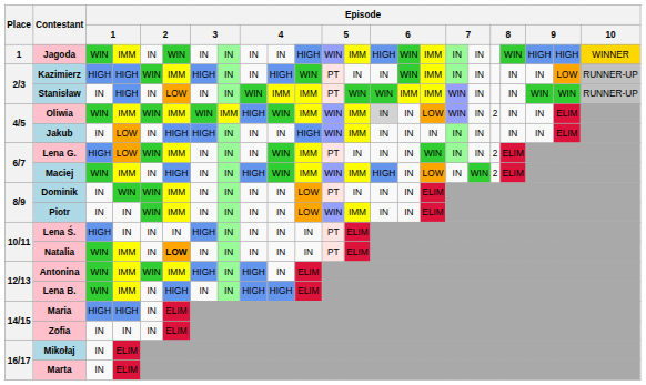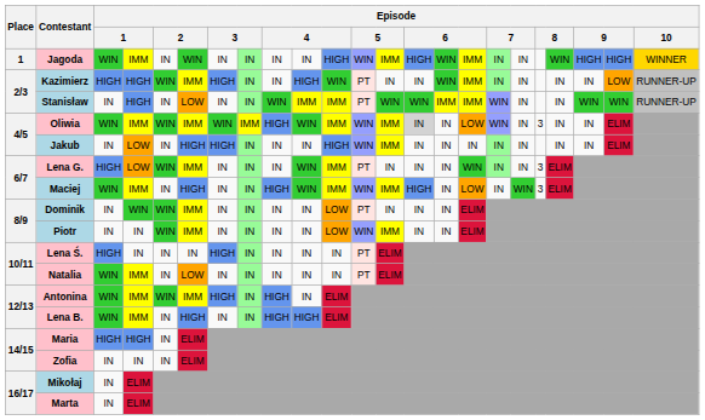 <table class="wikitable" style="text-align: center; font-size: 9pt; line-height:20px;">
 <tr>
 <th rowspan="2">Place</th>
 <th rowspan="2">Contestant</th>
 <th colspan="21">Episode</th>
 </tr>
 <tr>
 <th colspan="2">1</th>
 <th colspan="2">2</th>
 <th colspan="2">3</th>
 <th colspan="3">4</th>
 <th colspan="2">5</th>
 <th colspan="3">6</th>
 <th colspan="2">7</th>
 <th colspan="2">8</th>
 <th colspan="2">9</th>
 <th>10</th>
 </tr>
 <tr>
 <th>1</th>
 <th style="background:pink">Jagoda</th>
 <td bgcolor=limegreen>WIN</td>
 <td bgcolor=yellow>IMM</td>
 <td>IN</td>
 <td bgcolor=limegreen>WIN</td>
 <td>IN</td>
 <td bgcolor=palegreen>IN</td>
 <td>IN</td>
 <td>IN</td>
 <td bgcolor=cornflowerblue>HIGH</td>
 <td bgcolor=#959FFD>WIN</td>
 <td bgcolor=yellow>IMM</td>
 <td bgcolor=cornflowerblue>HIGH</td>
 <td bgcolor=limegreen>WIN</td>
 <td bgcolor=yellow>IMM</td>
 <td bgcolor=palegreen>IN</td>
 <td>IN</td>
 <td></td>
 <td bgcolor=limegreen>WIN</td>
 <td bgcolor=cornflowerblue>HIGH</td>
 <td bgcolor=cornflowerblue>HIGH</td>
 <td bgcolor=gold>WINNER</td>
 </tr>
 <tr>
 <th rowspan=2>2/3</th>
 <th style="background:lightblue">Kazimierz</th>
 <td bgcolor=cornflowerblue>HIGH</td>
 <td bgcolor=cornflowerblue>HIGH</td>
 <td bgcolor=limegreen>WIN</td>
 <td bgcolor=yellow>IMM</td>
 <td bgcolor=cornflowerblue>HIGH</td>
 <td bgcolor=palegreen>IN</td>
 <td>IN</td>
 <td bgcolor=cornflowerblue>HIGH</td>
 <td bgcolor=limegreen>WIN</td>
 <td bgcolor=mistyrose>PT</td>
 <td>IN</td>
 <td>IN</td>
 <td bgcolor=limegreen>WIN</td>
 <td bgcolor=yellow>IMM</td>
 <td bgcolor=palegreen>IN</td>
 <td>IN</td>
 <td></td>
 <td>IN</td>
 <td>IN</td>
 <td bgcolor=orange>LOW</td>
 <td bgcolor=silver>RUNNER-UP</td>
 </tr>
 <tr>
 <th style="background:lightblue">Stanisław</th>
 <td>IN</td>
 <td bgcolor=cornflowerblue>HIGH</td>
 <td>IN</td>
 <td bgcolor=orange>LOW</td>
 <td>IN</td>
 <td bgcolor=palegreen>IN</td>
 <td bgcolor=limegreen>WIN</td>
 <td bgcolor=yellow>IMM</td>
 <td bgcolor=yellow>IMM</td>
 <td bgcolor=mistyrose>PT</td>
 <td bgcolor=limegreen>WIN</td>
 <td bgcolor=limegreen>WIN</td>
 <td bgcolor=yellow>IMM</td>
 <td bgcolor=yellow>IMM</td>
 <td bgcolor=#959FFD>WIN</td>
 <td>IN</td>
 <td></td>
 <td>IN</td>
 <td bgcolor=limegreen>WIN</td>
 <td bgcolor=limegreen>WIN</td>
 <td bgcolor=silver>RUNNER-UP</td>
 </tr>
 <tr>
 <th rowspan=2>4/5</th>
 <th style="background:pink">Oliwia</th>
 <td bgcolor=limegreen>WIN</td>
 <td bgcolor=yellow>IMM</td>
 <td bgcolor=limegreen>WIN</td>
 <td bgcolor=yellow>IMM</td>
 <td bgcolor=limegreen>WIN</td>
 <td bgcolor=yellow>IMM</td>
 <td bgcolor=cornflowerblue>HIGH</td>
 <td bgcolor=limegreen>WIN</td>
 <td bgcolor=yellow>IMM</td>
 <td bgcolor=#959FFD>WIN</td>
 <td bgcolor=yellow>IMM</td>
 <td style="background: lightgrey;">IN</td>
 <td>IN</td>
 <td bgcolor=orange>LOW</td>
 <td bgcolor=#959FFD>WIN</td>
 <td>IN</td>
-<td>2</td>
+<td>3</td>
 <td>IN</td>
 <td>IN</td>
 <td bgcolor=crimson>ELIM</td>
 <td bgcolor="darkgrey"></td>
 </tr>
 <tr>
 <th style="background:lightblue">Jakub</th>
 <td>IN</td>
 <td bgcolor=orange>LOW</td>
 <td>IN</td>
 <td bgcolor=cornflowerblue>HIGH</td>
 <td bgcolor=cornflowerblue>HIGH</td>
 <td bgcolor=palegreen>IN</td>
 <td>IN</td>
 <td>IN</td>
 <td bgcolor=cornflowerblue>HIGH</td>
 <td bgcolor=#959FFD>WIN</td>
 <td bgcolor=yellow>IMM</td>
 <td>IN</td>
 <td>IN</td>
 <td>IN</td>
 <td bgcolor=palegreen>IN</td>
 <td>IN</td>
 <td></td>
 <td>IN</td>
 <td>IN</td>
 <td bgcolor=crimson>ELIM</td>
 <td bgcolor="darkgrey"></td>
 </tr>
 <tr>
 <th rowspan=2>6/7</th>
 <th style="background:pink">Lena G.</th>
 <td bgcolor=cornflowerblue>HIGH</td>
 <td bgcolor=orange>LOW</td>
 <td bgcolor=limegreen>WIN</td>
 <td bgcolor=yellow>IMM</td>
 <td>IN</td>
 <td bgcolor=palegreen>IN</td>
 <td>IN</td>
 <td bgcolor=limegreen>WIN</td>
 <td bgcolor=yellow>IMM</td>
 <td bgcolor=mistyrose>PT</td>
 <td>IN</td>
 <td>IN</td>
 <td>IN</td>
 <td bgcolor=limegreen>WIN</td>
 <td bgcolor=palegreen>IN</td>
 <td>IN</td>
-<td>2</td>
+<td>3</td>
 <td bgcolor=crimson>ELIM</td>
 <td colspan="3" bgcolor="darkgrey"></td>
 </tr>
 <tr>
 <th style="background:lightblue">Maciej</th>
 <td bgcolor=limegreen>WIN</td>
 <td bgcolor=yellow>IMM</td>
 <td>IN</td>
 <td bgcolor=cornflowerblue>HIGH</td>
 <td>IN</td>
 <td bgcolor=palegreen>IN</td>
 <td bgcolor=cornflowerblue>HIGH</td>
 <td bgcolor=limegreen>WIN</td>
 <td bgcolor=yellow>IMM</td>
 <td bgcolor=#959FFD>WIN</td>
 <td bgcolor=yellow>IMM</td>
 <td bgcolor=cornflowerblue>HIGH</td>
 <td>IN</td>
 <td bgcolor=orange>LOW</td>
 <td>IN</td>
 <td bgcolor=limegreen>WIN</td>
-<td>2</td>
+<td>3</td>
 <td bgcolor=crimson>ELIM</td>
 <td colspan="3" bgcolor="darkgrey"></td>
 </tr>
 <tr>
 <th rowspan=2>8/9</th>
 <th style="background:lightblue">Dominik</th>
 <td>IN</td>
 <td bgcolor=limegreen>WIN</td>
 <td bgcolor=limegreen>WIN</td>
 <td bgcolor=yellow>IMM</td>
 <td>IN</td>
 <td bgcolor=palegreen>IN</td>
 <td>IN</td>
 <td>IN</td>
 <td bgcolor=orange>LOW</td>
 <td bgcolor=mistyrose>PT</td>
 <td>IN</td>
 <td>IN</td>
 <td>IN</td>
 <td bgcolor=crimson>ELIM</td>
 <td colspan="7" bgcolor="darkgrey"></td>
 </tr>
 <tr>
 <th style="background:lightblue">Piotr</th>
 <td>IN</td>
 <td>IN</td>
 <td bgcolor=limegreen>WIN</td>
 <td bgcolor=yellow>IMM</td>
 <td>IN</td>
 <td bgcolor=palegreen>IN</td>
 <td>IN</td>
 <td>IN</td>
 <td bgcolor=orange>LOW</td>
 <td bgcolor=#959FFD>WIN</td>
 <td bgcolor=yellow>IMM</td>
 <td>IN</td>
 <td>IN</td>
 <td bgcolor=crimson>ELIM</td>
 <td colspan="7" bgcolor="darkgrey"></td>
 </tr>
 <tr>
 <th rowspan=2>10/11</th>
 <th style="background:pink">Lena Ś.</th>
 <td bgcolor=cornflowerblue>HIGH</td>
 <td>IN</td>
 <td>IN</td>
 <td>IN</td>
 <td bgcolor=cornflowerblue>HIGH</td>
 <td bgcolor=palegreen>IN</td>
 <td>IN</td>
 <td>IN</td>
 <td>IN</td>
 <td bgcolor=mistyrose>PT</td>
 <td bgcolor=crimson>ELIM</td>
 <td colspan="10" bgcolor="darkgrey"></td>
 </tr>
 <tr>
 <th style="background:pink">Natalia</th>
 <td bgcolor=limegreen>WIN</td>
 <td bgcolor=yellow>IMM</td>
 <td>IN</td>
-<td bgcolor=orange><strong>LOW</strong></td>
+<td bgcolor=orange>LOW</td>
 <td>IN</td>
 <td bgcolor=palegreen>IN</td>
 <td>IN</td>
 <td>IN</td>
 <td>IN</td>
 <td bgcolor=mistyrose>PT</td>
 <td bgcolor=crimson>ELIM</td>
 <td colspan="10" bgcolor="darkgrey"></td>
 </tr>
 <tr>
 <th rowspan=2>12/13</th>
 <th style="background:pink">Antonina</th>
 <td bgcolor=limegreen>WIN</td>
 <td bgcolor=yellow>IMM</td>
 <td bgcolor=limegreen>WIN</td>
 <td bgcolor=yellow>IMM</td>
 <td bgcolor=cornflowerblue>HIGH</td>
 <td bgcolor=palegreen>IN</td>
 <td bgcolor=cornflowerblue>HIGH</td>
 <td>IN</td>
 <td bgcolor=crimson>ELIM</td>
 <td colspan="12" bgcolor="darkgrey"></td>
 </tr>
 <tr>
 <th style="background:pink">Lena B.</th>
 <td bgcolor=limegreen>WIN</td>
 <td bgcolor=yellow>IMM</td>
 <td>IN</td>
 <td bgcolor=cornflowerblue>HIGH</td>
 <td>IN</td>
 <td bgcolor=palegreen>IN</td>
 <td bgcolor=cornflowerblue>HIGH</td>
 <td bgcolor=cornflowerblue>HIGH</td>
 <td bgcolor=crimson>ELIM</td>
 <td colspan="12" bgcolor="darkgrey"></td>
 </tr>
 <tr>
 <th rowspan=2>14/15</th>
 <th style="background:pink">Maria</th>
 <td bgcolor=cornflowerblue>HIGH</td>
 <td bgcolor=cornflowerblue>HIGH</td>
 <td>IN</td>
 <td bgcolor=crimson>ELIM</td>
 <td colspan="17" bgcolor="darkgrey"></td>
 </tr>
 <tr>
 <th style="background:pink">Zofia</th>
 <td>IN</td>
 <td>IN</td>
 <td>IN</td>
 <td bgcolor=crimson>ELIM</td>
 <td colspan="17" bgcolor="darkgrey"></td>
 </tr>
 <tr>
 <th rowspan="2">16/17</th>
 <th style="background:lightblue">Mikołaj</th>
 <td>IN</td>
 <td bgcolor="crimson">ELIM</td>
 <td colspan="19" bgcolor="darkgrey"></td>
 </tr>
 <tr>
 <th style="background:pink">Marta</th>
 <td>IN</td>
 <td bgcolor="crimson">ELIM</td>
 <td colspan="19" bgcolor="darkgrey"></td>
 </tr>
 </table>
